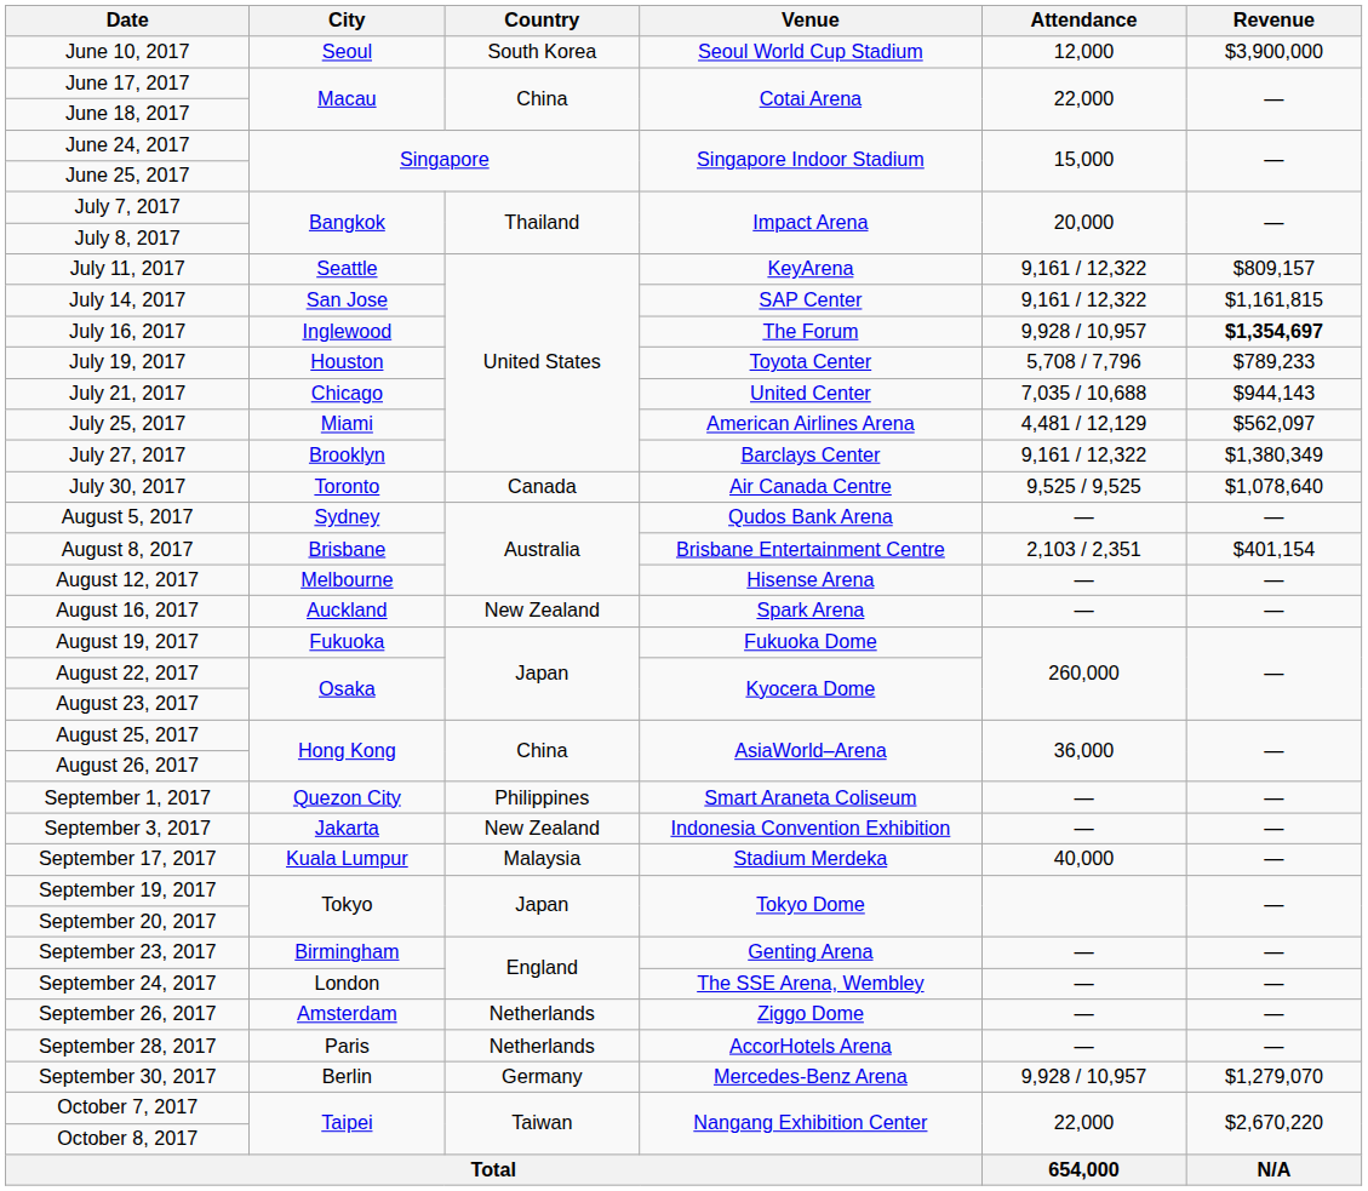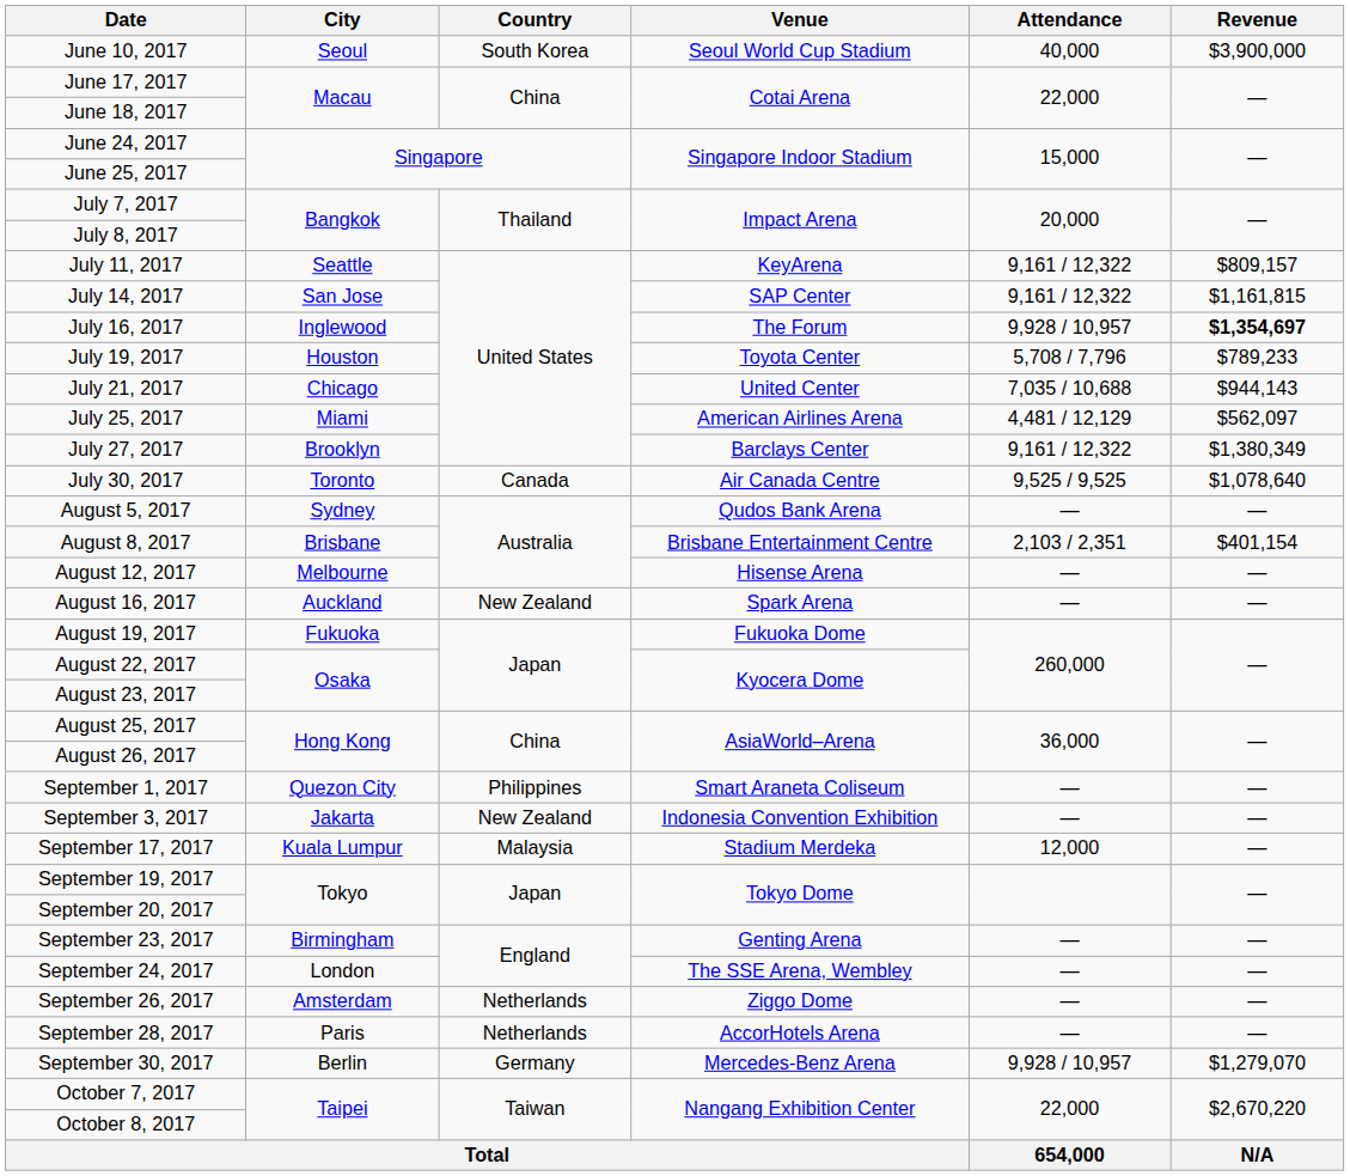 <table class="wikitable" style="text-align:center;">
 <tr>
 <th scope="col" style="width:12em;">Date</th>
 <th scope="col" style="width:9.5em;">City</th>
 <th scope="col" style="width:9.5em;">Country</th>
 <th scope="col" style="width:17em;">Venue</th>
 <th scope="col" style="width:10em;">Attendance</th>
 <th scope="col" style="width:8.5em;">Revenue</th>
 </tr>
 <tr>
 <td>June 10, 2017</td>
 <td><a href='#'>Seoul</a></td>
 <td>South Korea</td>
 <td><a href='#'>Seoul World Cup Stadium</a></td>
-<td>12,000</td>
+<td>40,000</td>
 <td>$3,900,000</td>
 </tr>
 <tr>
 <td>June 17, 2017</td>
 <td rowspan="2"><a href='#'>Macau</a></td>
 <td rowspan="2">China</td>
 <td rowspan="2"><a href='#'>Cotai Arena</a></td>
 <td rowspan="2">22,000</td>
 <td rowspan="2">—</td>
 </tr>
 <tr>
 <td>June 18, 2017</td>
 </tr>
 <tr>
 <td>June 24, 2017</td>
 <td colspan="2" rowspan="2"><a href='#'>Singapore</a></td>
 <td rowspan="2"><a href='#'>Singapore Indoor Stadium</a></td>
 <td rowspan="2">15,000</td>
 <td rowspan="2">—</td>
 </tr>
 <tr>
 <td>June 25, 2017</td>
 </tr>
 <tr>
 <td>July 7, 2017</td>
 <td rowspan="2"><a href='#'>Bangkok</a></td>
 <td rowspan="2">Thailand</td>
 <td rowspan="2"><a href='#'>Impact Arena</a></td>
 <td rowspan="2">20,000</td>
 <td rowspan="2">—</td>
 </tr>
 <tr>
 <td>July 8, 2017</td>
 </tr>
 <tr>
 <td>July 11, 2017</td>
 <td><a href='#'>Seattle</a></td>
 <td rowspan="7">United States</td>
 <td><a href='#'>KeyArena</a></td>
 <td>9,161 / 12,322</td>
 <td>$809,157</td>
 </tr>
 <tr>
 <td>July 14, 2017</td>
 <td><a href='#'>San Jose</a></td>
 <td><a href='#'>SAP Center</a></td>
 <td>9,161 / 12,322</td>
 <td>$1,161,815</td>
 </tr>
 <tr>
 <td>July 16, 2017</td>
 <td><a href='#'>Inglewood</a></td>
 <td><a href='#'>The Forum</a></td>
 <td>9,928 / 10,957</td>
 <td><strong>$1,354,697</strong></td>
 </tr>
 <tr>
 <td>July 19, 2017</td>
 <td><a href='#'>Houston</a></td>
 <td><a href='#'>Toyota Center</a></td>
 <td>5,708 / 7,796</td>
 <td>$789,233</td>
 </tr>
 <tr>
 <td>July 21, 2017</td>
 <td><a href='#'>Chicago</a></td>
 <td><a href='#'>United Center</a></td>
 <td>7,035 / 10,688</td>
 <td>$944,143</td>
 </tr>
 <tr>
 <td>July 25, 2017</td>
 <td><a href='#'>Miami</a></td>
 <td><a href='#'>American Airlines Arena</a></td>
 <td>4,481 / 12,129</td>
 <td>$562,097</td>
 </tr>
 <tr>
 <td>July 27, 2017</td>
 <td><a href='#'>Brooklyn</a></td>
 <td><a href='#'>Barclays Center</a></td>
 <td>9,161 / 12,322</td>
 <td>$1,380,349</td>
 </tr>
 <tr>
 <td>July 30, 2017</td>
 <td><a href='#'>Toronto</a></td>
 <td>Canada</td>
 <td><a href='#'>Air Canada Centre</a></td>
 <td>9,525 / 9,525</td>
 <td>$1,078,640</td>
 </tr>
 <tr>
 <td>August 5, 2017</td>
 <td><a href='#'>Sydney</a></td>
 <td rowspan="3">Australia</td>
 <td><a href='#'>Qudos Bank Arena</a></td>
 <td>—</td>
 <td>—</td>
 </tr>
 <tr>
 <td>August 8, 2017</td>
 <td><a href='#'>Brisbane</a></td>
 <td><a href='#'>Brisbane Entertainment Centre</a></td>
 <td>2,103 / 2,351</td>
 <td>$401,154</td>
 </tr>
 <tr>
 <td>August 12, 2017</td>
 <td><a href='#'>Melbourne</a></td>
 <td><a href='#'>Hisense Arena</a></td>
 <td>—</td>
 <td>—</td>
 </tr>
 <tr>
 <td>August 16, 2017</td>
 <td><a href='#'>Auckland</a></td>
 <td>New Zealand</td>
 <td><a href='#'>Spark Arena</a></td>
 <td>—</td>
 <td>—</td>
 </tr>
 <tr>
 <td>August 19, 2017</td>
 <td><a href='#'>Fukuoka</a></td>
 <td rowspan="3">Japan</td>
 <td><a href='#'>Fukuoka Dome</a></td>
 <td rowspan="3">260,000</td>
 <td rowspan="3">—</td>
 </tr>
 <tr>
 <td>August 22, 2017</td>
 <td rowspan="2"><a href='#'>Osaka</a></td>
 <td rowspan="2"><a href='#'>Kyocera Dome</a></td>
 </tr>
 <tr>
 <td>August 23, 2017</td>
 </tr>
 <tr>
 <td>August 25, 2017</td>
 <td rowspan="2"><a href='#'>Hong Kong</a></td>
 <td rowspan="2">China</td>
 <td rowspan="2"><a href='#'>AsiaWorld–Arena</a></td>
 <td rowspan="2">36,000</td>
 <td rowspan="2">—</td>
 </tr>
 <tr>
 <td>August 26, 2017</td>
 </tr>
 <tr>
 <td>September 1, 2017</td>
 <td><a href='#'>Quezon City</a></td>
 <td>Philippines</td>
 <td><a href='#'>Smart Araneta Coliseum</a></td>
 <td>—</td>
 <td>—</td>
 </tr>
 <tr>
 <td>September 3, 2017</td>
 <td><a href='#'>Jakarta</a></td>
 <td>New Zealand</td>
 <td><a href='#'>Indonesia Convention Exhibition</a></td>
 <td>—</td>
 <td>—</td>
 </tr>
 <tr>
 <td>September 17, 2017</td>
 <td><a href='#'>Kuala Lumpur</a></td>
 <td>Malaysia</td>
 <td><a href='#'>Stadium Merdeka</a></td>
-<td>40,000</td>
+<td>12,000</td>
 <td>—</td>
 </tr>
 <tr>
 <td>September 19, 2017</td>
 <td rowspan="2">Tokyo</td>
 <td rowspan="2">Japan</td>
 <td rowspan="2"><a href='#'>Tokyo Dome</a></td>
 <td rowspan="2"></td>
 <td rowspan="2">—</td>
 </tr>
 <tr>
 <td>September 20, 2017</td>
 </tr>
 <tr>
 <td>September 23, 2017</td>
 <td><a href='#'>Birmingham</a></td>
 <td rowspan="2">England</td>
 <td><a href='#'>Genting Arena</a></td>
 <td>—</td>
 <td>—</td>
 </tr>
 <tr>
 <td>September 24, 2017</td>
 <td>London</td>
 <td><a href='#'>The SSE Arena, Wembley</a></td>
 <td>—</td>
 <td>—</td>
 </tr>
 <tr>
 <td>September 26, 2017</td>
 <td><a href='#'>Amsterdam</a></td>
 <td>Netherlands</td>
 <td><a href='#'>Ziggo Dome</a></td>
 <td>—</td>
 <td>—</td>
 </tr>
 <tr>
 <td>September 28, 2017</td>
 <td>Paris</td>
 <td>Netherlands</td>
 <td><a href='#'>AccorHotels Arena</a></td>
 <td>—</td>
 <td>—</td>
 </tr>
 <tr>
 <td>September 30, 2017</td>
 <td>Berlin</td>
 <td>Germany</td>
 <td><a href='#'>Mercedes-Benz Arena</a></td>
 <td>9,928 / 10,957</td>
 <td>$1,279,070</td>
 </tr>
 <tr>
 <td>October 7, 2017</td>
 <td rowspan="2"><a href='#'>Taipei</a></td>
 <td rowspan="2">Taiwan</td>
 <td rowspan="2"><a href='#'>Nangang Exhibition Center</a></td>
 <td rowspan="2">22,000</td>
 <td rowspan="2">$2,670,220</td>
 </tr>
 <tr>
 <td>October 8, 2017</td>
 </tr>
 <tr>
 <th colspan="4"><strong>Total</strong></th>
 <th>654,000</th>
 <th>N/A</th>
 </tr>
 </table>
